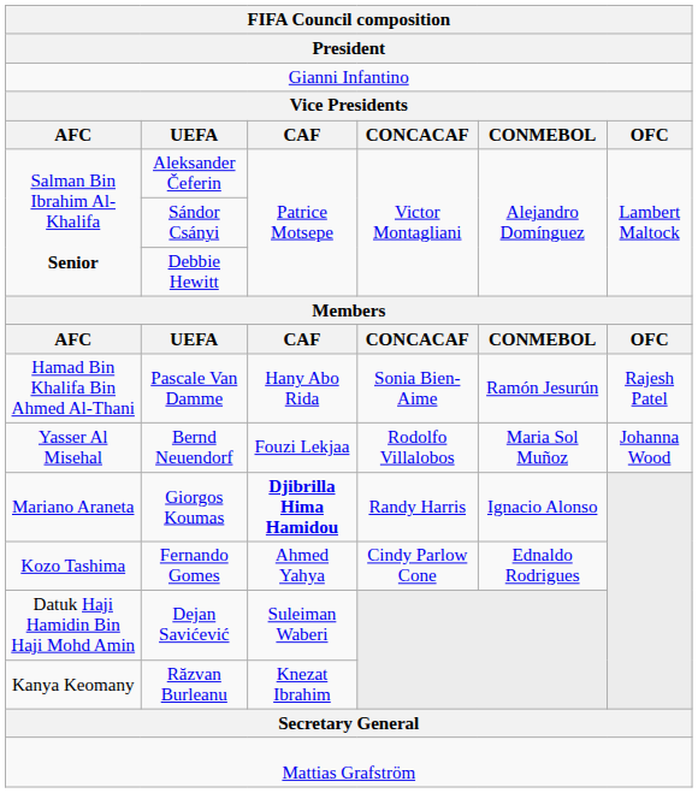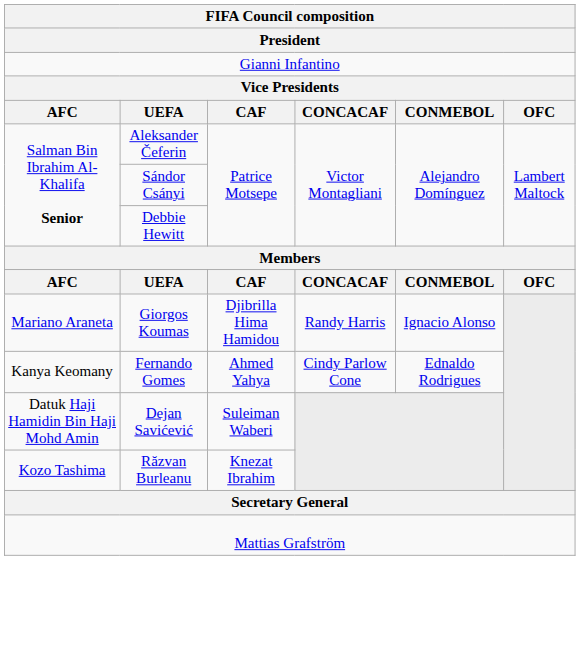 <table class="wikitable">
 <tr>
 <th colspan="6" align=center bgcolor="#EFEFEF">FIFA Council composition</th>
 </tr>
 <tr>
 <th colspan="6" align=center bgcolor="#EFEFEF"><strong>President</strong></th>
 </tr>
 <tr>
 <td align=center colspan=6><a href='#'>Gianni Infantino</a><br></td>
 </tr>
 <tr>
 <th colspan="6" align=center bgcolor="#EFEFEF"><strong>Vice Presidents</strong></th>
 </tr>
 <tr>
 <th>AFC<br></th>
 <th>UEFA<br></th>
 <th>CAF<br></th>
 <th>CONCACAF<br></th>
 <th>CONMEBOL<br></th>
 <th>OFC<br></th>
 </tr>
 <tr>
 <td rowspan="3" align="center"><a href='#'>Salman Bin Ibrahim Al-Khalifa</a><br><br><strong>Senior</strong></td>
 <td align=center><a href='#'>Aleksander Čeferin</a><br></td>
 <td rowspan="3" align="center"><a href='#'>Patrice Motsepe</a><br></td>
 <td rowspan="3" align="center"><a href='#'>Victor Montagliani</a><br></td>
 <td rowspan="3" align="center"><a href='#'>Alejandro Domínguez</a><br></td>
 <td rowspan="3" align="center"><a href='#'>Lambert Maltock</a><br></td>
 </tr>
 <tr>
 <td align=center><a href='#'>Sándor Csányi</a><br></td>
 </tr>
 <tr>
 <td align=center><a href='#'>Debbie Hewitt</a><br></td>
 </tr>
 <tr>
 <th colspan="6" align=center bgcolor="#EFEFEF"><strong>Members</strong></th>
 </tr>
 <tr>
 <th>AFC<br></th>
 <th>UEFA<br></th>
 <th>CAF<br></th>
 <th>CONCACAF<br></th>
 <th>CONMEBOL<br></th>
 <th>OFC<br></th>
 </tr>
 <tr>
-<td align=center><a href='#'>Hamad Bin Khalifa Bin Ahmed Al-Thani</a><br></td>
-<td align=center><a href='#'>Pascale Van Damme</a><br></td>
-<td align=center><a href='#'>Hany Abo Rida</a><br></td>
-<td align=center><a href='#'>Sonia Bien-Aime</a><br></td>
-<td align=center><a href='#'>Ramón Jesurún</a><br></td>
-<td align=center><a href='#'>Rajesh Patel</a><br></td>
-</tr>
-<tr>
-<td align=center><a href='#'>Yasser Al Misehal</a><br></td>
-<td align=center><a href='#'>Bernd Neuendorf</a><br></td>
-<td align=center><a href='#'>Fouzi Lekjaa</a><br></td>
-<td align=center><a href='#'>Rodolfo Villalobos</a><br></td>
-<td align=center><a href='#'>Maria Sol Muñoz</a><br></td>
-<td align=center><a href='#'>Johanna Wood</a><br></td>
-</tr>
-<tr>
 <td align=center><a href='#'>Mariano Araneta</a><br></td>
 <td align=center><a href='#'>Giorgos Koumas</a><br></td>
-<td align=center><strong><a href='#'>Djibrilla Hima Hamidou</a><br></strong></td>
+<td align=center><a href='#'>Djibrilla Hima Hamidou</a><br></td>
 <td align=center><a href='#'>Randy Harris</a><br></td>
 <td align=center><a href='#'>Ignacio Alonso</a><br></td>
 <td align=center rowspan=4 style="background: #ececec"></td>
 </tr>
 <tr>
-<td align=center><a href='#'>Kozo Tashima</a><br></td>
+<td align=center>Kanya Keomany<br></td>
 <td align=center><a href='#'>Fernando Gomes</a><br></td>
 <td align=center><a href='#'>Ahmed Yahya</a><br></td>
 <td align=center><a href='#'>Cindy Parlow Cone</a><br></td>
 <td align=center><a href='#'>Ednaldo Rodrigues</a><br></td>
 </tr>
 <tr>
 <td align=center>Datuk <a href='#'>Haji Hamidin Bin Haji Mohd Amin</a><br></td>
 <td align=center><a href='#'>Dejan Savićević</a><br></td>
 <td align=center><a href='#'>Suleiman Waberi</a><br></td>
 <td colspan="3" rowspan="2" align="center" style="background: #ececec"></td>
 </tr>
 <tr>
-<td align=center>Kanya Keomany<br></td>
+<td align=center><a href='#'>Kozo Tashima</a><br></td>
 <td align=center><a href='#'>Răzvan Burleanu</a><br></td>
 <td align=center><a href='#'>Knezat Ibrahim</a><br></td>
 </tr>
 <tr>
 <th colspan="6" align=center bgcolor="#EFEFEF"><strong>Secretary General</strong></th>
 </tr>
 <tr>
 <td align=center colspan=6><br><a href='#'>Mattias Grafström</a><br></td>
 </tr>
 </table>
